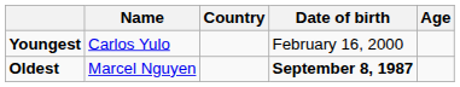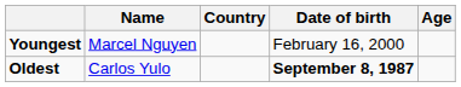 <table class="wikitable">
 <tr>
 <th></th>
 <th><strong>Name</strong></th>
 <th><strong>Country</strong></th>
 <th><strong>Date of birth</strong></th>
 <th><strong>Age</strong></th>
 </tr>
 <tr>
 <td><strong>Youngest</strong></td>
-<td><a href='#'>Carlos Yulo</a></td>
+<td><a href='#'>Marcel Nguyen</a></td>
 <td></td>
 <td>February 16, 2000</td>
 <td></td>
 </tr>
 <tr>
 <td><strong>Oldest</strong></td>
-<td><a href='#'>Marcel Nguyen</a></td>
+<td><a href='#'>Carlos Yulo</a></td>
 <td></td>
 <td><strong>September 8, 1987</strong></td>
 <td></td>
 </tr>
 </table>
